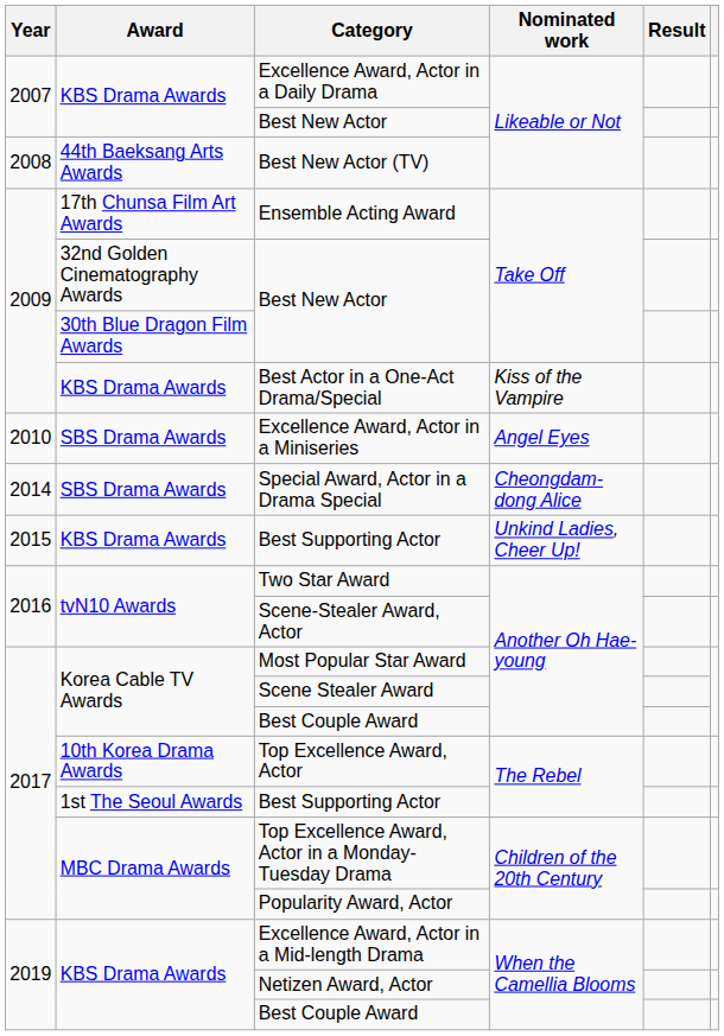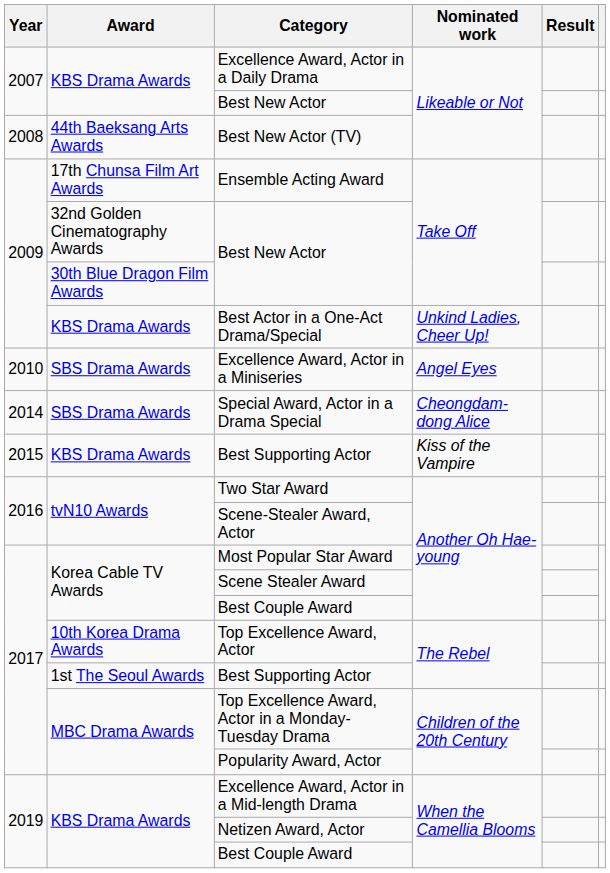 <table class="wikitable">
 <tr>
 <th scope="col">Year</th>
 <th>Award</th>
 <th scope="col">Category</th>
 <th>Nominated work</th>
 <th scope="col">Result</th>
 <th scope="col" class="unsortable"></th>
 </tr>
 <tr>
 <td rowspan="2">2007</td>
 <td rowspan="2"><a href='#'>KBS Drama Awards</a></td>
 <td>Excellence Award, Actor in a Daily Drama</td>
 <td rowspan="3"><em><a href='#'>Likeable or Not</a></em></td>
 <td></td>
 <td></td>
 </tr>
 <tr>
 <td>Best New Actor</td>
 <td></td>
 <td></td>
 </tr>
 <tr>
 <td>2008</td>
 <td><a href='#'>44th Baeksang Arts Awards</a></td>
 <td>Best New Actor (TV)</td>
 <td></td>
 <td></td>
 </tr>
 <tr>
 <td rowspan="4">2009</td>
 <td>17th <a href='#'>Chunsa Film Art Awards</a></td>
 <td>Ensemble Acting Award</td>
 <td rowspan="3"><em><a href='#'>Take Off</a></em></td>
 <td></td>
 <td></td>
 </tr>
 <tr>
 <td>32nd Golden Cinematography Awards</td>
 <td rowspan="2">Best New Actor</td>
 <td></td>
 <td></td>
 </tr>
 <tr>
 <td><a href='#'>30th Blue Dragon Film Awards</a></td>
 <td></td>
 <td></td>
 </tr>
 <tr>
 <td><a href='#'>KBS Drama Awards</a></td>
 <td>Best Actor in a One-Act Drama/Special</td>
-<td><em>Kiss of the Vampire</em></td>
+<td><em><a href='#'>Unkind Ladies</a>, <a href='#'>Cheer Up!</a></em></td>
 <td></td>
 <td></td>
 </tr>
 <tr>
 <td>2010</td>
 <td><a href='#'>SBS Drama Awards</a></td>
 <td>Excellence Award, Actor in a Miniseries</td>
 <td><em><a href='#'>Angel Eyes</a></em></td>
 <td></td>
 <td></td>
 </tr>
 <tr>
 <td>2014</td>
 <td><a href='#'>SBS Drama Awards</a></td>
 <td>Special Award, Actor in a Drama Special</td>
 <td><em><a href='#'>Cheongdam-dong Alice</a></em></td>
 <td></td>
 <td></td>
 </tr>
 <tr>
 <td>2015</td>
 <td><a href='#'>KBS Drama Awards</a></td>
 <td>Best Supporting Actor</td>
-<td><em><a href='#'>Unkind Ladies</a>, <a href='#'>Cheer Up!</a></em></td>
+<td><em>Kiss of the Vampire</em></td>
 <td></td>
 <td></td>
 </tr>
 <tr>
 <td rowspan="2">2016</td>
 <td rowspan="2"><a href='#'>tvN10 Awards</a></td>
 <td>Two Star Award</td>
 <td rowspan="5"><em><a href='#'>Another Oh Hae-young</a></em></td>
 <td></td>
 <td></td>
 </tr>
 <tr>
 <td>Scene-Stealer Award, Actor</td>
 <td></td>
 <td></td>
 </tr>
 <tr>
 <td rowspan="7">2017</td>
 <td rowspan="3">Korea Cable TV Awards</td>
 <td>Most Popular Star Award</td>
 <td></td>
 <td rowspan="3"></td>
 </tr>
 <tr>
 <td>Scene Stealer Award</td>
 <td></td>
 </tr>
 <tr>
 <td>Best Couple Award </td>
 <td></td>
 </tr>
 <tr>
 <td><a href='#'>10th Korea Drama Awards</a></td>
 <td>Top Excellence Award, Actor</td>
 <td rowspan="2"><em><a href='#'>The Rebel</a></em></td>
 <td></td>
 <td></td>
 </tr>
 <tr>
 <td>1st <a href='#'>The Seoul Awards</a></td>
 <td>Best Supporting Actor</td>
 <td></td>
 <td></td>
 </tr>
 <tr>
 <td rowspan="2"><a href='#'>MBC Drama Awards</a></td>
 <td>Top Excellence Award, Actor in a Monday-Tuesday Drama</td>
 <td rowspan="2"><em><a href='#'>Children of the 20th Century</a></em></td>
 <td></td>
 <td></td>
 </tr>
 <tr>
 <td>Popularity Award, Actor</td>
 <td></td>
 <td></td>
 </tr>
 <tr>
 <td rowspan="3">2019</td>
 <td rowspan="3"><a href='#'>KBS Drama Awards</a></td>
 <td>Excellence Award, Actor in a Mid-length Drama</td>
 <td rowspan="3"><em><a href='#'>When the Camellia Blooms</a></em></td>
 <td></td>
 <td></td>
 </tr>
 <tr>
 <td>Netizen Award, Actor</td>
 <td></td>
 <td></td>
 </tr>
 <tr>
 <td>Best Couple Award </td>
 <td></td>
 </tr>
 </table>
